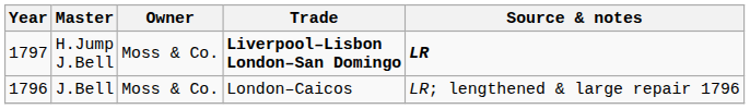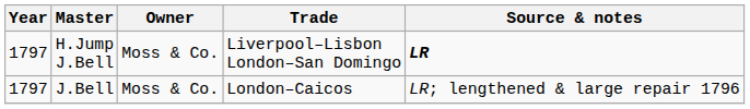 <table class=" wikitable">
 <tr>
 <th>Year</th>
 <th>Master</th>
 <th>Owner</th>
 <th>Trade</th>
 <th>Source & notes</th>
 </tr>
 <tr>
 <td>1797</td>
 <td>H.Jump<br>J.Bell</td>
 <td>Moss & Co.</td>
-<td><strong>Liverpool–Lisbon<br>London–San Domingo</strong></td>
+<td>Liverpool–Lisbon<br>London–San Domingo</td>
 <td><strong><em>LR</em></strong></td>
 </tr>
 <tr>
-<td>1796</td>
+<td>1797</td>
 <td>J.Bell</td>
 <td>Moss & Co.</td>
 <td>London–Caicos</td>
 <td><em>LR</em>; lengthened & large repair 1796</td>
 </tr>
 <tr>
 </tr>
 </table>
